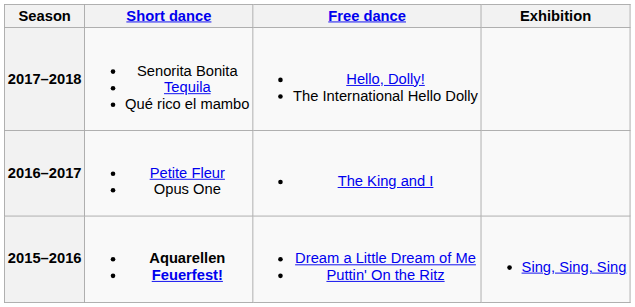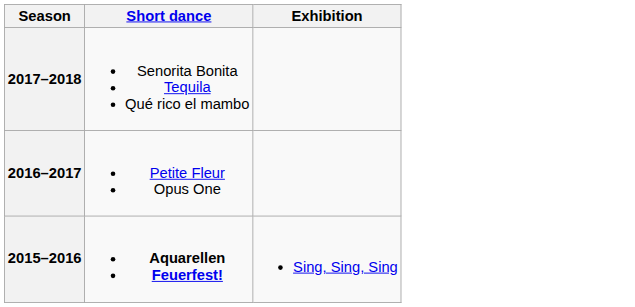 <table class=wikitable style=text-align:center>
 <tr>
 <th>Season</th>
 <th><a href='#'>Short dance</a></th>
-<th><a href='#'>Free dance</a></th>
 <th>Exhibition</th>
 </tr>
 <tr>
 <th>2017–2018 <br> </th>
 <td><br><ul><li> Senorita Bonita <br></li><li> <a href='#'>Tequila</a> <br></li><li> Qué rico el mambo <br></li></ul></td>
-<td><br><ul><li><a href='#'>Hello, Dolly!</a> <br></li><li>The International Hello Dolly <br></li></ul></td>
 <td></td>
 </tr>
 <tr>
 <th>2016–2017 <br> </th>
 <td><br><ul><li> <a href='#'>Petite Fleur</a> <br></li><li> Opus One</li></ul></td>
-<td><br><ul><li><a href='#'>The King and I</a> <br></li></ul></td>
 <td></td>
 </tr>
 <tr>
 <th>2015–2016 <br> </th>
 <td><strong><br><ul><li> Aquarellen <br></li><li> <a href='#'>Feuerfest!</a> <br></li></ul></strong></td>
-<td><br><ul><li><a href='#'>Dream a Little Dream of Me</a></li><li><a href='#'>Puttin' On the Ritz</a></li></ul></td>
 <td><br><ul><li><a href='#'>Sing, Sing, Sing</a> <br></li></ul></td>
 </tr>
 </table>
